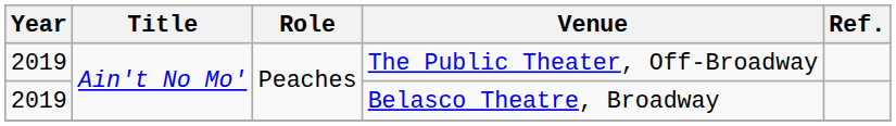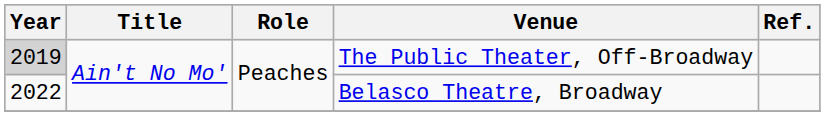 <table class="wikitable">
 <tr>
 <th>Year</th>
 <th>Title</th>
 <th>Role</th>
 <th>Venue</th>
 <th>Ref.</th>
 </tr>
 <tr>
-<td>2019</td>
+<td style="background: lightgrey;">2019</td>
 <td rowspan=2><em><a href='#'>Ain't No Mo'</a></em></td>
 <td rowspan=2>Peaches</td>
 <td><a href='#'>The Public Theater</a>, Off-Broadway</td>
 <td></td>
 </tr>
 <tr>
-<td>2019</td>
+<td>2022</td>
 <td><a href='#'>Belasco Theatre</a>, Broadway</td>
 <td></td>
 </tr>
 <tr>
 </tr>
 </table>
